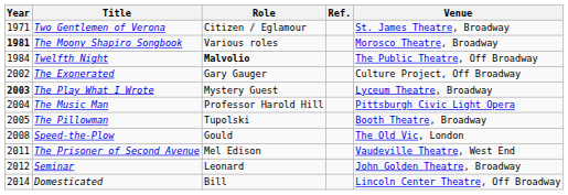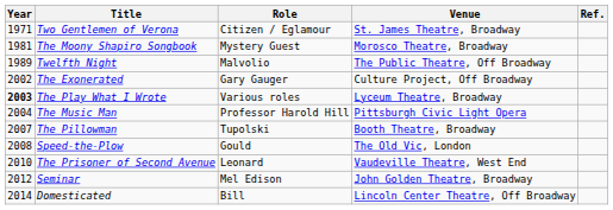 <table class="wikitable sortable">
 <tr>
 <th>Year</th>
 <th>Title</th>
 <th>Role</th>
+<th class="unsortable">Venue</th>
 <th>Ref.</th>
-<th class="unsortable">Venue</th>
 </tr>
 <tr>
 <td>1971</td>
 <td><em><a href='#'>Two Gentlemen of Verona</a></em></td>
 <td>Citizen / Eglamour</td>
+<td><a href='#'>St. James Theatre</a>, Broadway</td>
 <td></td>
-<td><a href='#'>St. James Theatre</a>, Broadway</td>
 </tr>
 <tr>
-<td><strong>1981</strong></td>
+<td>1981</td>
 <td data-sort-value="Moony Shapiro Songbook, The"><em><a href='#'>The Moony Shapiro Songbook</a></em></td>
-<td>Various roles</td>
+<td>Mystery Guest</td>
+<td><a href='#'>Morosco Theatre</a>, Broadway</td>
 <td></td>
-<td><a href='#'>Morosco Theatre</a>, Broadway</td>
 </tr>
 <tr>
-<td>1984</td>
+<td>1989</td>
 <td><em><a href='#'>Twelfth Night</a></em></td>
-<td><strong>Malvolio</strong></td>
+<td>Malvolio</td>
+<td><a href='#'>The Public Theatre</a>, Off Broadway</td>
 <td></td>
-<td><a href='#'>The Public Theatre</a>, Off Broadway</td>
 </tr>
 <tr>
 <td>2002</td>
 <td data-sort-value="Exonerated, The"><em><a href='#'>The Exonerated</a></em></td>
 <td>Gary Gauger</td>
+<td>Culture Project, Off Broadway</td>
 <td></td>
-<td>Culture Project, Off Broadway</td>
 </tr>
 <tr>
 <td><strong>2003</strong></td>
 <td data-sort-value="Play What I Wrote, The"><em><a href='#'>The Play What I Wrote</a></em></td>
-<td>Mystery Guest</td>
+<td>Various roles</td>
+<td><a href='#'>Lyceum Theatre</a>, Broadway</td>
 <td></td>
-<td><a href='#'>Lyceum Theatre</a>, Broadway</td>
 </tr>
 <tr>
 <td>2004</td>
 <td data-sort-value="Music Man, The"><em><a href='#'>The Music Man</a></em></td>
 <td>Professor Harold Hill</td>
+<td><a href='#'>Pittsburgh Civic Light Opera</a></td>
 <td></td>
-<td><a href='#'>Pittsburgh Civic Light Opera</a></td>
 </tr>
 <tr>
-<td>2005</td>
+<td>2007</td>
 <td data-sort-value="Pillowman, The"><em><a href='#'>The Pillowman</a></em></td>
 <td>Tupolski</td>
+<td><a href='#'>Booth Theatre</a>, Broadway</td>
 <td></td>
-<td><a href='#'>Booth Theatre</a>, Broadway</td>
 </tr>
 <tr>
 <td>2008</td>
 <td><em><a href='#'>Speed-the-Plow</a></em></td>
 <td>Gould</td>
+<td><a href='#'>The Old Vic</a>, London</td>
 <td></td>
-<td><a href='#'>The Old Vic</a>, London</td>
 </tr>
 <tr>
-<td>2011</td>
+<td>2010</td>
 <td data-sort-value="Prisoner of Second Avenue, The"><em><a href='#'>The Prisoner of Second Avenue</a></em></td>
-<td>Mel Edison</td>
+<td>Leonard</td>
+<td><a href='#'>Vaudeville Theatre</a>, West End</td>
 <td></td>
-<td><a href='#'>Vaudeville Theatre</a>, West End</td>
 </tr>
 <tr>
 <td>2012</td>
 <td><em><a href='#'>Seminar</a></em></td>
-<td>Leonard</td>
+<td>Mel Edison</td>
+<td><a href='#'>John Golden Theatre</a>, Broadway</td>
 <td></td>
-<td><a href='#'>John Golden Theatre</a>, Broadway</td>
 </tr>
 <tr>
 <td>2014</td>
 <td><em>Domesticated</em></td>
 <td>Bill</td>
+<td><a href='#'>Lincoln Center Theatre</a>, Off Broadway</td>
 <td></td>
-<td><a href='#'>Lincoln Center Theatre</a>, Off Broadway</td>
 </tr>
 </table>
